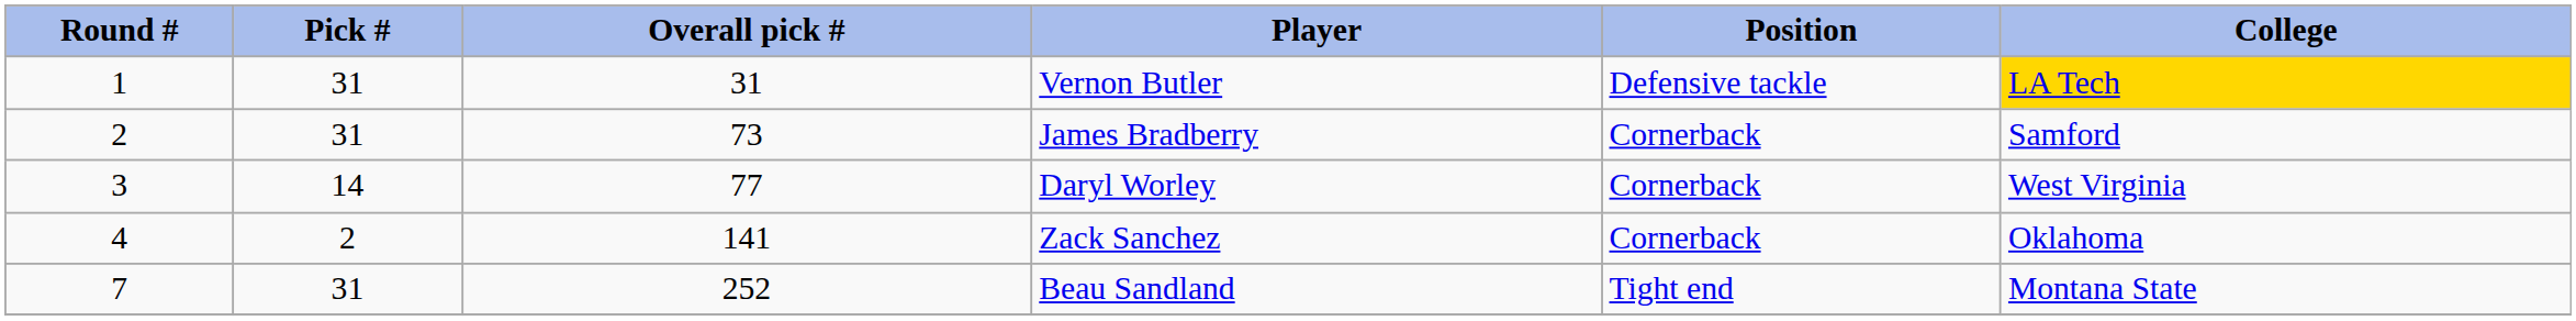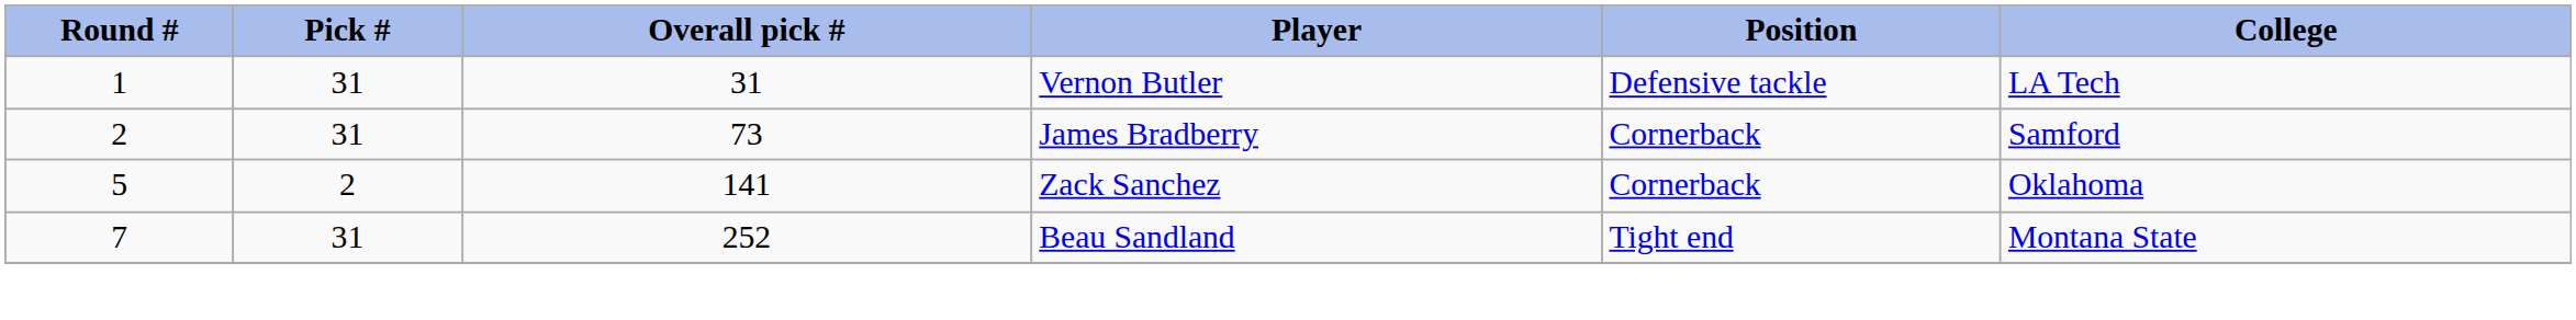 <table class="wikitable" style="width: 100%">
 <tr>
 <th style="background:#A8BDEC;" width=8%>Round #</th>
 <th width=8% style="background:#A8BDEC;">Pick #</th>
 <th width=20% style="background:#A8BDEC;">Overall pick #</th>
 <th width=20% style="background:#A8BDEC;">Player</th>
 <th width=14% style="background:#A8BDEC;">Position</th>
 <th width=20% style="background:#A8BDEC;">College</th>
 </tr>
 <tr>
 <td align=center>1</td>
 <td align=center>31</td>
 <td align=center>31</td>
 <td><a href='#'>Vernon Butler</a></td>
 <td><a href='#'>Defensive tackle</a></td>
-<td style="background: gold;"><a href='#'>LA Tech</a></td>
+<td><a href='#'>LA Tech</a></td>
 </tr>
 <tr>
 <td align=center>2</td>
 <td align=center>31</td>
 <td align=center>73</td>
 <td><a href='#'>James Bradberry</a></td>
 <td><a href='#'>Cornerback</a></td>
 <td><a href='#'>Samford</a></td>
 </tr>
 <tr>
-<td align=center>3</td>
-<td align=center>14</td>
-<td align=center>77</td>
-<td><a href='#'>Daryl Worley</a></td>
-<td><a href='#'>Cornerback</a></td>
-<td><a href='#'>West Virginia</a></td>
-</tr>
-<tr>
-<td align=center>4</td>
+<td align=center>5</td>
 <td align=center>2</td>
 <td align=center>141</td>
 <td><a href='#'>Zack Sanchez</a></td>
 <td><a href='#'>Cornerback</a></td>
 <td><a href='#'>Oklahoma</a></td>
 </tr>
 <tr>
 <td align=center>7</td>
 <td align=center>31</td>
 <td align=center>252</td>
 <td><a href='#'>Beau Sandland</a></td>
 <td><a href='#'>Tight end</a></td>
 <td><a href='#'>Montana State</a></td>
 </tr>
 <tr>
 </tr>
 </table>
